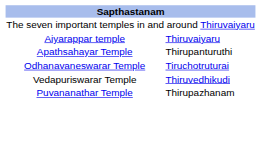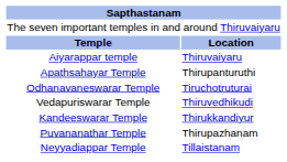 <table class="toccolours" style="clear:right; float:right; background:#ffffff; margin: 0 0 0.5em 1em; width:275">
 <tr>
 <th style="background:#A8BDEC;text-align:center;" colspan="2">  <strong>Sapthastanam</strong>  </th>
 </tr>
 <tr>
 <td style="text-align:center;" colspan="2">The seven important temples in and around <a href='#'>Thiruvaiyaru</a></td>
+</tr>
+<tr>
+<td style="text-align:center;background:#A8BDEC"><strong>Temple</strong></td>
+<td style="text-align:center;background:#A8BDEC"><strong>Location</strong></td>
 </tr>
 <tr>
 <td style="text-align:center;"><a href='#'>Aiyarappar temple</a></td>
 <td><a href='#'>Thiruvaiyaru</a></td>
 </tr>
 <tr>
 <td style="text-align:center;"><a href='#'>Apathsahayar Temple</a></td>
 <td>Thirupanturuthi</td>
 </tr>
 <tr>
 <td style="text-align:center;"><a href='#'>Odhanavaneswarar Temple</a></td>
 <td><a href='#'>Tiruchotruturai</a></td>
 </tr>
 <tr>
 <td style="text-align:center;">Vedapuriswarar Temple</td>
 <td><a href='#'>Thiruvedhikudi</a></td>
 </tr>
 <tr>
+<td style="text-align:center;"><a href='#'>Kandeeswarar Temple</a></td>
+<td><a href='#'>Thirukkandiyur</a></td>
+</tr>
+<tr>
 <td style="text-align:center;"><a href='#'>Puvananathar Temple</a></td>
 <td>Thirupazhanam</td>
 </tr>
 <tr>
+<td style="text-align:center;"><a href='#'>Neyyadiappar Temple</a></td>
+<td><a href='#'>Tillaistanam</a></td>
+</tr>
+<tr>
 </tr>
 </table>
